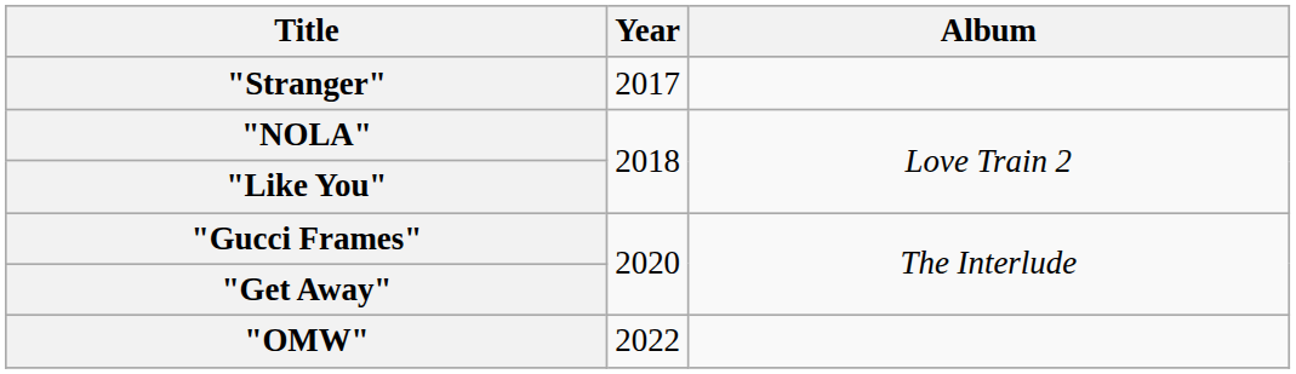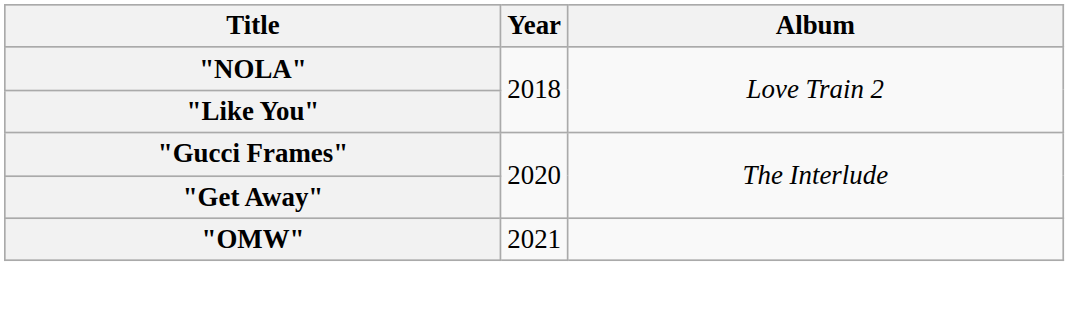 <table class="wikitable plainrowheaders" style="text-align:center;">
 <tr>
 <th scope="col" rowspan="1" style="width:18em;">Title</th>
 <th scope="col" rowspan="1" style="width:1em;">Year</th>
 <th scope="col" rowspan="1" style="width:18em;">Album</th>
-</tr>
-<tr>
-<th scope="row">"Stranger"</th>
-<td>2017</td>
-<td></td>
 </tr>
 <tr>
 <th scope="row">"NOLA"</th>
 <td rowspan="2">2018</td>
 <td rowspan="2"><em>Love Train 2</em></td>
 </tr>
 <tr>
 <th scope="row">"Like You"</th>
 </tr>
 <tr>
 <th scope="row">"Gucci Frames"</th>
 <td rowspan="2">2020</td>
 <td rowspan="2"><em>The Interlude</em></td>
 </tr>
 <tr>
 <th scope="row">"Get Away"</th>
 </tr>
 <tr>
 <th scope="row">"OMW"</th>
-<td rowspan="1">2022</td>
+<td rowspan="1">2021</td>
 <td></td>
 </tr>
 </table>
